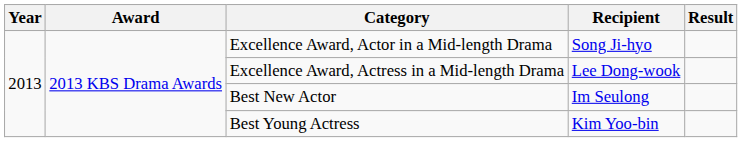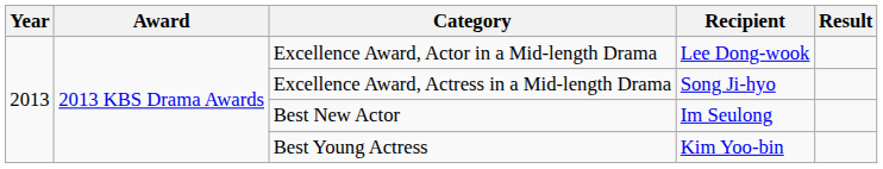 <table class="wikitable">
 <tr>
 <th>Year</th>
 <th>Award</th>
 <th>Category</th>
 <th>Recipient</th>
 <th>Result</th>
 </tr>
 <tr>
 <td rowspan=4>2013</td>
 <td rowspan=4><a href='#'>2013 KBS Drama Awards</a></td>
 <td>Excellence Award, Actor in a Mid-length Drama</td>
-<td><a href='#'>Song Ji-hyo</a></td>
+<td><a href='#'>Lee Dong-wook</a></td>
 <td></td>
 </tr>
 <tr>
 <td>Excellence Award, Actress in a Mid-length Drama</td>
-<td><a href='#'>Lee Dong-wook</a></td>
+<td><a href='#'>Song Ji-hyo</a></td>
 <td></td>
 </tr>
 <tr>
 <td>Best New Actor</td>
 <td><a href='#'>Im Seulong</a></td>
 <td></td>
 </tr>
 <tr>
 <td>Best Young Actress</td>
 <td><a href='#'>Kim Yoo-bin</a></td>
 <td></td>
 </tr>
 </table>
